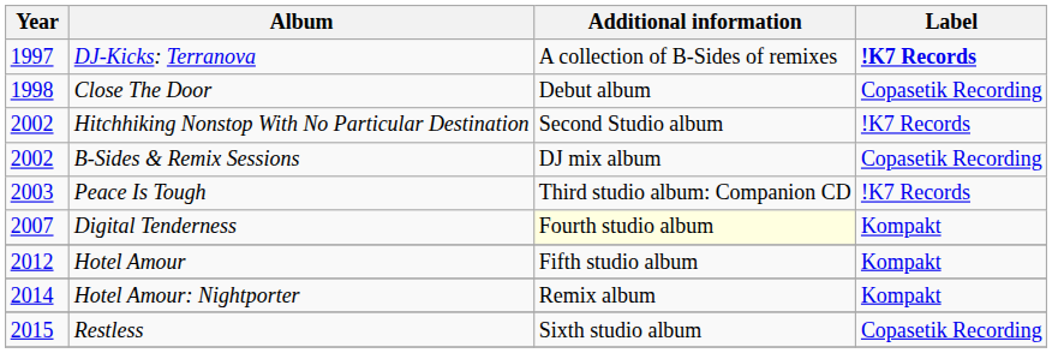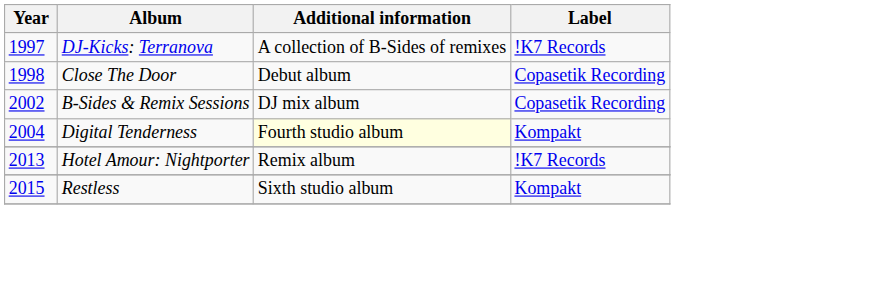 <table class="wikitable">
 <tr>
 <th align="left" valign="top" width="40">Year</th>
 <th align="left" valign="top">Album</th>
 <th align="left" valign="top">Additional information</th>
 <th align="left" valign="top">Label</th>
 </tr>
 <tr>
 <td align="left" valign="top"><a href='#'>1997</a></td>
 <td align="left" valign="top"><em><a href='#'>DJ-Kicks</a>: <a href='#'>Terranova</a></em></td>
 <td align="left" valign="top">A collection of B-Sides of remixes</td>
-<td align="left" valign="top"><strong><a href='#'>!K7 Records</a></strong></td>
+<td align="left" valign="top"><a href='#'>!K7 Records</a></td>
 </tr>
 <tr>
 <td align="left" valign="top"><a href='#'>1998</a></td>
 <td align="left" valign="top"><em>Close The Door</em></td>
 <td align="left" valign="top">Debut album</td>
 <td align="left" valign="top"><a href='#'>Copasetik Recording</a></td>
 </tr>
 <tr>
 <td align="left" valign="top"><a href='#'>2002</a></td>
-<td align="left" valign="top"><em>Hitchhiking Nonstop With No Particular Destination</em></td>
-<td align="left" valign="top">Second Studio album</td>
-<td align="left" valign="top"><a href='#'>!K7 Records</a></td>
-</tr>
-<tr>
-<td align="left" valign="top"><a href='#'>2002</a></td>
 <td align="left" valign="top"><em>B-Sides & Remix Sessions</em></td>
 <td align="left" valign="top">DJ mix album</td>
 <td align="left" valign="top"><a href='#'>Copasetik Recording</a></td>
 </tr>
 <tr>
-<td align="left" valign="top"><a href='#'>2003</a></td>
-<td align="left" valign="top"><em>Peace Is Tough</em></td>
-<td align="left" valign="top">Third studio album: Companion CD</td>
-<td align="left" valign="top"><a href='#'>!K7 Records</a></td>
-</tr>
-<tr>
-<td align="left" valign="top"><a href='#'>2007</a></td>
+<td align="left" valign="top"><a href='#'>2004</a></td>
 <td align="left" valign="top"><em>Digital Tenderness</em></td>
 <td align="left" valign="top" style="background: lightyellow;">Fourth studio album</td>
 <td align="left" valign="top"><a href='#'>Kompakt</a></td>
 </tr>
 <tr>
 </tr>
 <tr>
-<td align="left" valign="top"><a href='#'>2012</a></td>
-<td align="left" valign="top"><em>Hotel Amour</em></td>
-<td align="left" valign="top">Fifth studio album</td>
-<td align="left" valign="top"><a href='#'>Kompakt</a></td>
 </tr>
 <tr>
-</tr>
-<tr>
-<td align="left" valign="top"><a href='#'>2014</a></td>
+<td align="left" valign="top"><a href='#'>2013</a></td>
 <td align="left" valign="top"><em>Hotel Amour: Nightporter</em></td>
 <td align="left" valign="top">Remix album</td>
-<td align="left" valign="top"><a href='#'>Kompakt</a></td>
+<td align="left" valign="top"><a href='#'>!K7 Records</a></td>
 </tr>
 <tr>
 </tr>
 <tr>
 <td align="left" valign="top"><a href='#'>2015</a></td>
 <td align="left" valign="top"><em>Restless</em></td>
 <td align="left" valign="top">Sixth studio album</td>
-<td align="left" valign="top"><a href='#'>Copasetik Recording</a></td>
+<td align="left" valign="top"><a href='#'>Kompakt</a></td>
 </tr>
 <tr>
 </tr>
 </table>
